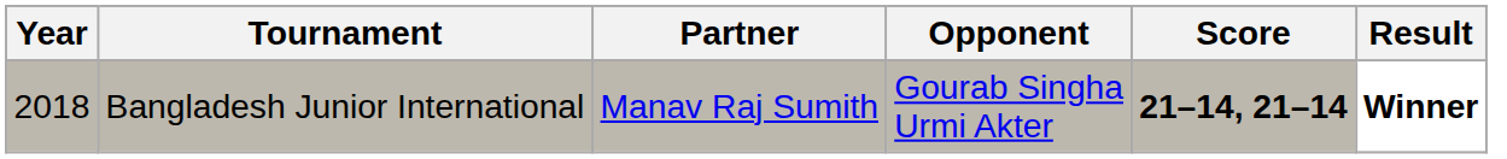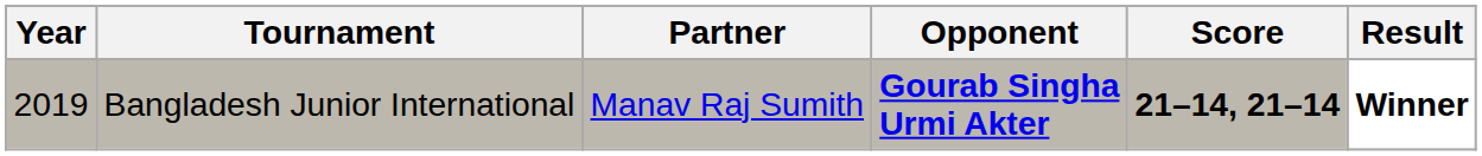 <table class="sortable wikitable" style="font-size: 90%;">
 <tr>
 <th>Year</th>
 <th>Tournament</th>
 <th>Partner</th>
 <th>Opponent</th>
 <th>Score</th>
 <th>Result</th>
 </tr>
 <tr style="background:#BDB8AD">
-<td align="center">2018</td>
+<td align="center">2019</td>
 <td align="left">Bangladesh Junior International</td>
 <td align="left"> <a href='#'>Manav Raj Sumith</a></td>
-<td align="left"> <a href='#'>Gourab Singha</a><br> <a href='#'>Urmi Akter</a></td>
+<td align="left"><strong> <a href='#'>Gourab Singha</a><br> <a href='#'>Urmi Akter</a></strong></td>
 <td align="left"><strong>21–14, 21–14</strong></td>
 <td style="text-align:left; background:white"> <strong>Winner</strong></td>
 </tr>
 </table>
